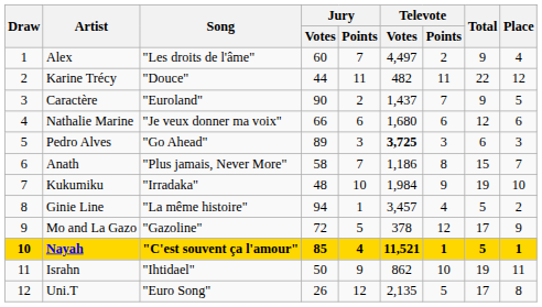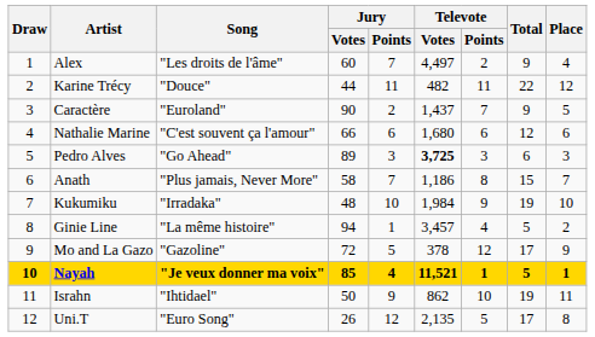 <table class="sortable wikitable" style="margin: 1em auto 1em auto; text-align:center">
 <tr>
 <th rowspan="2">Draw</th>
 <th rowspan="2">Artist</th>
 <th rowspan="2">Song</th>
 <th colspan="2">Jury</th>
 <th colspan="2">Televote</th>
 <th rowspan="2">Total</th>
 <th rowspan="2">Place</th>
 </tr>
 <tr>
 <th>Votes</th>
 <th>Points</th>
 <th>Votes</th>
 <th>Points</th>
 </tr>
 <tr>
 <td>1</td>
 <td align="left">Alex</td>
 <td align="left">"Les droits de l'âme"</td>
 <td>60</td>
 <td>7</td>
 <td>4,497</td>
 <td>2</td>
 <td>9</td>
 <td>4</td>
 </tr>
 <tr>
 <td>2</td>
 <td align="left">Karine Trécy</td>
 <td align="left">"Douce"</td>
 <td>44</td>
 <td>11</td>
 <td>482</td>
 <td>11</td>
 <td>22</td>
 <td>12</td>
 </tr>
 <tr>
 <td>3</td>
 <td align="left">Caractère</td>
 <td align="left">"Euroland"</td>
 <td>90</td>
 <td>2</td>
 <td>1,437</td>
 <td>7</td>
 <td>9</td>
 <td>5</td>
 </tr>
 <tr>
 <td>4</td>
 <td align="left">Nathalie Marine</td>
-<td align="left">"Je veux donner ma voix"</td>
+<td align="left">"C'est souvent ça l'amour"</td>
 <td>66</td>
 <td>6</td>
 <td>1,680</td>
 <td>6</td>
 <td>12</td>
 <td>6</td>
 </tr>
 <tr>
 <td>5</td>
 <td align="left">Pedro Alves</td>
 <td align="left">"Go Ahead"</td>
 <td>89</td>
 <td>3</td>
 <td><strong>3,725</strong></td>
 <td>3</td>
 <td>6</td>
 <td>3</td>
 </tr>
 <tr>
 <td>6</td>
 <td align="left">Anath</td>
 <td align="left">"Plus jamais, Never More"</td>
 <td>58</td>
 <td>7</td>
 <td>1,186</td>
 <td>8</td>
 <td>15</td>
 <td>7</td>
 </tr>
 <tr>
 <td>7</td>
 <td align="left">Kukumiku</td>
 <td align="left">"Irradaka"</td>
 <td>48</td>
 <td>10</td>
 <td>1,984</td>
 <td>9</td>
 <td>19</td>
 <td>10</td>
 </tr>
 <tr>
 <td>8</td>
 <td align="left">Ginie Line</td>
 <td align="left">"La même histoire"</td>
 <td>94</td>
 <td>1</td>
 <td>3,457</td>
 <td>4</td>
 <td>5</td>
 <td>2</td>
 </tr>
 <tr>
 <td>9</td>
 <td align="left">Mo and La Gazo</td>
 <td align="left">"Gazoline"</td>
 <td>72</td>
 <td>5</td>
 <td>378</td>
 <td>12</td>
 <td>17</td>
 <td>9</td>
 </tr>
 <tr style="font-weight:bold; background:gold;">
 <td>10</td>
 <td align="left"><a href='#'>Nayah</a></td>
-<td align="left">"C'est souvent ça l'amour"</td>
+<td align="left">"Je veux donner ma voix"</td>
 <td>85</td>
 <td>4</td>
 <td>11,521</td>
 <td>1</td>
 <td>5</td>
 <td>1</td>
 </tr>
 <tr>
 <td>11</td>
 <td align="left">Israhn</td>
 <td align="left">"Ihtidael"</td>
 <td>50</td>
 <td>9</td>
 <td>862</td>
 <td>10</td>
 <td>19</td>
 <td>11</td>
 </tr>
 <tr>
 <td>12</td>
 <td align="left">Uni.T</td>
 <td align="left">"Euro Song"</td>
 <td>26</td>
 <td>12</td>
 <td>2,135</td>
 <td>5</td>
 <td>17</td>
 <td>8</td>
 </tr>
 </table>
